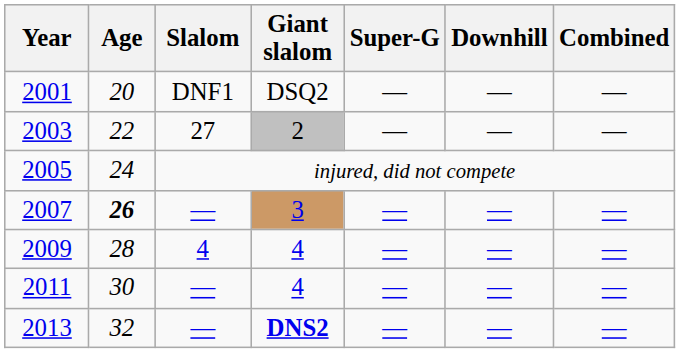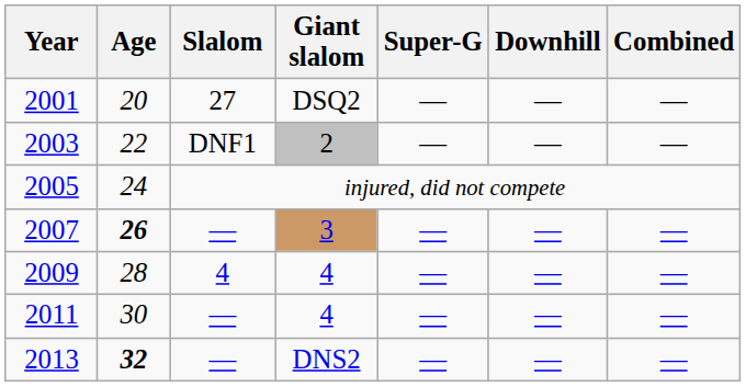 <table class=wikitable style="text-align:center">
 <tr>
 <th>  Year  </th>
 <th> Age </th>
 <th> Slalom </th>
 <th> Giant <br> slalom </th>
 <th>Super-G</th>
 <th>Downhill</th>
 <th>Combined</th>
 </tr>
 <tr>
 <td><a href='#'>2001</a></td>
 <td><em>20</em></td>
-<td>DNF1</td>
+<td>27</td>
 <td>DSQ2</td>
 <td>—</td>
 <td>—</td>
 <td>—</td>
 </tr>
 <tr>
 <td><a href='#'>2003</a></td>
 <td><em>22</em></td>
-<td>27</td>
+<td>DNF1</td>
 <td style="background:silver;">2</td>
 <td>—</td>
 <td>—</td>
 <td>—</td>
 </tr>
 <tr>
 <td><a href='#'>2005</a></td>
 <td><em>24</em></td>
 <td colspan=5><small><em>injured, did not compete</em></small></td>
 </tr>
 <tr>
 <td><a href='#'>2007</a></td>
 <td><strong><em>26</em></strong></td>
 <td><a href='#'>—</a></td>
 <td style="background:#c96;"><a href='#'>3</a></td>
 <td><a href='#'>—</a></td>
 <td><a href='#'>—</a></td>
 <td><a href='#'>—</a></td>
 </tr>
 <tr>
 <td><a href='#'>2009</a></td>
 <td><em>28</em></td>
 <td><a href='#'>4</a></td>
 <td><a href='#'>4</a></td>
 <td><a href='#'>—</a></td>
 <td><a href='#'>—</a></td>
 <td><a href='#'>—</a></td>
 </tr>
 <tr>
 <td><a href='#'>2011</a></td>
 <td><em>30</em></td>
 <td><a href='#'>—</a></td>
 <td><a href='#'>4</a></td>
 <td><a href='#'>—</a></td>
 <td><a href='#'>—</a></td>
 <td><a href='#'>—</a></td>
 </tr>
 <tr>
 <td><a href='#'>2013</a></td>
-<td><em>32</em></td>
+<td><strong><em>32</em></strong></td>
 <td><a href='#'>—</a></td>
-<td><strong><a href='#'>DNS2</a></strong></td>
+<td><a href='#'>DNS2</a></td>
 <td><a href='#'>—</a></td>
 <td><a href='#'>—</a></td>
 <td><a href='#'>—</a></td>
 </tr>
 </table>
